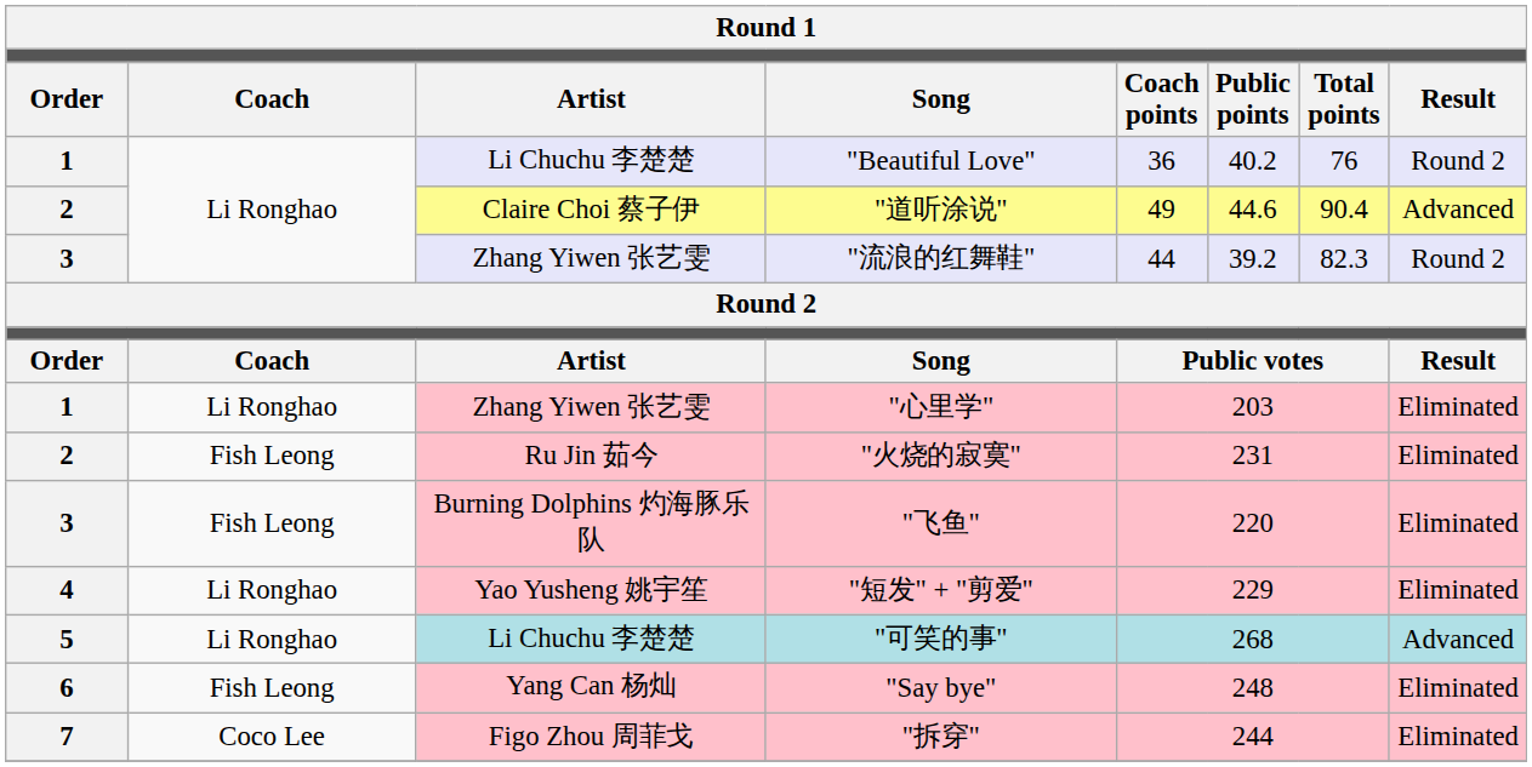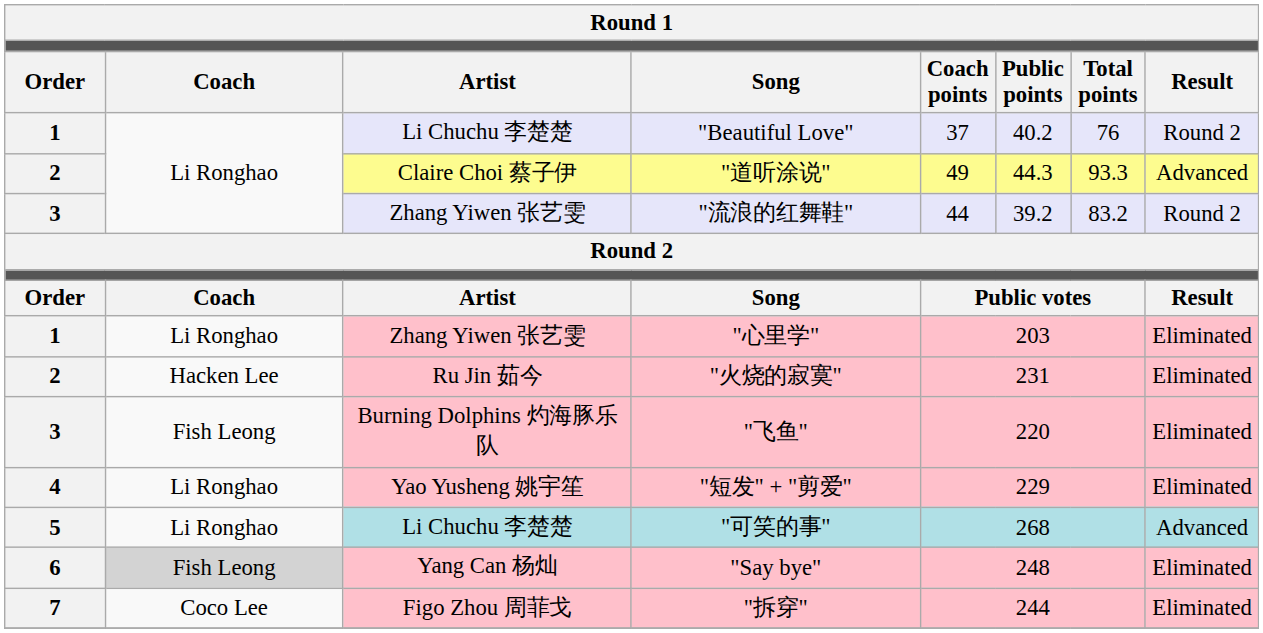 <table class="wikitable" style="text-align:center; width:100%;">
 <tr>
 <th colspan=8>Round 1</th>
 </tr>
 <tr>
 <td colspan="8" style="background:#555555"></td>
 </tr>
 <tr>
 <th style="width:6%;">Order</th>
 <th style="width:17%;">Coach</th>
 <th style="width:21%;">Artist</th>
 <th style="width:21%;">Song</th>
 <th style="width:6%;">Coach points</th>
 <th style="width:6%;">Public points</th>
 <th style="width:6%;">Total points</th>
 <th style="width:17%;">Result</th>
 </tr>
 <tr>
 <th>1</th>
 <td rowspan=3>Li Ronghao</td>
 <td style="background:#e6e6fa;">Li Chuchu 李楚楚</td>
 <td style="background:#e6e6fa;">"Beautiful Love"</td>
-<td style="background:#e6e6fa;">36</td>
+<td style="background:#e6e6fa;">37</td>
 <td style="background:#e6e6fa;">40.2</td>
 <td style="background:#e6e6fa;">76</td>
 <td style="background:#e6e6fa;">Round 2</td>
 </tr>
 <tr>
 <th>2</th>
 <td style="background:#fdfc8f;">Claire Choi 蔡子伊</td>
 <td style="background:#fdfc8f;">"道听涂说"</td>
 <td style="background:#fdfc8f;">49</td>
-<td style="background:#fdfc8f;">44.6</td>
-<td style="background:#fdfc8f;">90.4</td>
+<td style="background:#fdfc8f;">44.3</td>
+<td style="background:#fdfc8f;">93.3</td>
 <td style="background:#fdfc8f;">Advanced</td>
 </tr>
 <tr>
 <th>3</th>
 <td style="background:#e6e6fa;">Zhang Yiwen 张艺雯</td>
 <td style="background:#e6e6fa;">"流浪的红舞鞋"</td>
 <td style="background:#e6e6fa;">44</td>
 <td style="background:#e6e6fa;">39.2</td>
-<td style="background:#e6e6fa;">82.3</td>
+<td style="background:#e6e6fa;">83.2</td>
 <td style="background:#e6e6fa;">Round 2</td>
 </tr>
 <tr>
 <th colspan=8>Round 2</th>
 </tr>
 <tr>
 <td colspan="8" style="background:#555555"></td>
 </tr>
 <tr>
 <th style="width:8%;">Order</th>
 <th style="width:19%;">Coach</th>
 <th style="width:23%;">Artist</th>
 <th style="width:23%;">Song</th>
 <th style="width:8%;" colspan=3>Public votes</th>
 <th style="width:19%;">Result</th>
 </tr>
 <tr>
 <th>1</th>
 <td>Li Ronghao</td>
 <td style="background:pink;">Zhang Yiwen 张艺雯</td>
 <td style="background:pink;">"心里学"</td>
 <td style="background:pink;" colspan=3>203</td>
 <td style="background:pink;">Eliminated</td>
 </tr>
 <tr>
 <th>2</th>
-<td>Fish Leong</td>
+<td>Hacken Lee</td>
 <td style="background:pink;">Ru Jin 茹今</td>
 <td style="background:pink;">"火烧的寂寞"</td>
 <td style="background:pink;" colspan=3>231</td>
 <td style="background:pink;">Eliminated</td>
 </tr>
 <tr>
 <th>3</th>
 <td>Fish Leong</td>
 <td style="background:pink;">Burning Dolphins 灼海豚乐队</td>
 <td style="background:pink;">"飞鱼"</td>
 <td style="background:pink;" colspan=3>220</td>
 <td style="background:pink;">Eliminated</td>
 </tr>
 <tr>
 <th>4</th>
 <td>Li Ronghao</td>
 <td style="background:pink;">Yao Yusheng 姚宇笙</td>
 <td style="background:pink;">"短发" + "剪爱"</td>
 <td style="background:pink;" colspan=3>229</td>
 <td style="background:pink;">Eliminated</td>
 </tr>
 <tr>
 <th>5</th>
 <td>Li Ronghao</td>
 <td style="background:#b0e0e6;">Li Chuchu 李楚楚</td>
 <td style="background:#b0e0e6;">"可笑的事"</td>
 <td style="background:#b0e0e6;" colspan=3>268</td>
 <td style="background:#b0e0e6;">Advanced</td>
 </tr>
 <tr>
 <th>6</th>
-<td>Fish Leong</td>
+<td style="background: lightgrey;">Fish Leong</td>
 <td style="background:pink;">Yang Can 杨灿</td>
 <td style="background:pink;">"Say bye"</td>
 <td style="background:pink;" colspan=3>248</td>
 <td style="background:pink;">Eliminated</td>
 </tr>
 <tr>
 <th>7</th>
 <td>Coco Lee</td>
 <td style="background:pink;">Figo Zhou 周菲戈</td>
 <td style="background:pink;">"拆穿"</td>
 <td style="background:pink;" colspan=3>244</td>
 <td style="background:pink;">Eliminated</td>
 </tr>
 <tr>
 </tr>
 </table>
